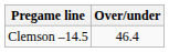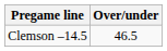 <table class="wikitable">
 <tr align="center">
 <th style=>Pregame line</th>
 <th style=>Over/under</th>
 </tr>
 <tr align="center">
 <td>Clemson –14.5</td>
-<td>46.4</td>
+<td>46.5</td>
 </tr>
 </table>
